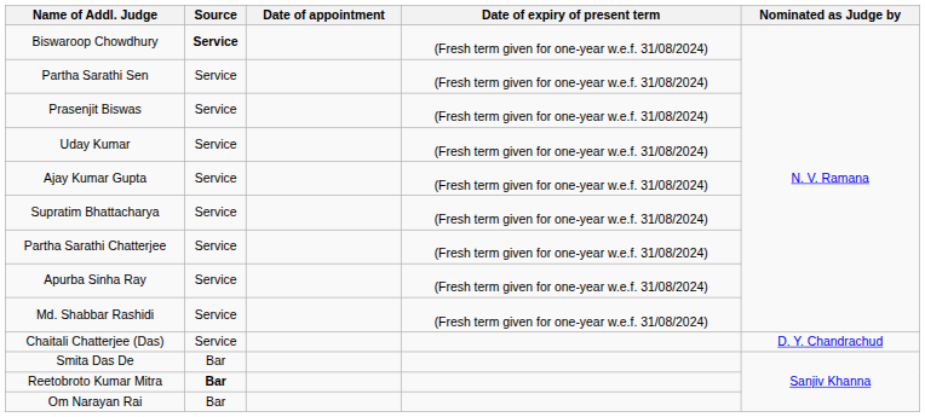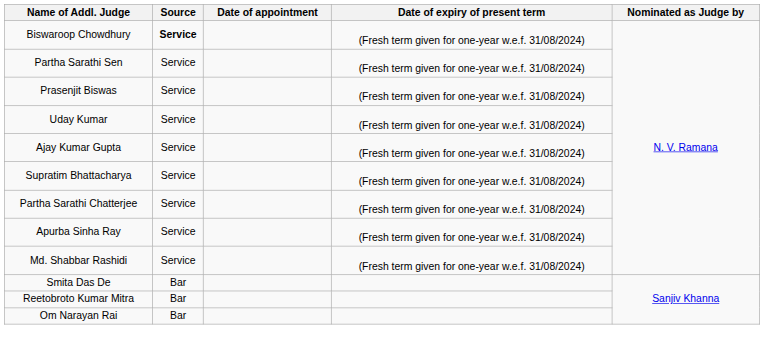 <table class="wikitable sortable static-row-numbers static-row-header" style="text-align:center" width="92%">
 <tr>
 <th>Name of Addl. Judge</th>
 <th>Source</th>
 <th>Date of appointment</th>
 <th>Date of expiry of present term</th>
 <th>Nominated as Judge by</th>
 </tr>
 <tr>
 <td>Biswaroop Chowdhury</td>
 <td><strong>Service</strong></td>
 <td></td>
 <td><br>(Fresh term given for one-year w.e.f. 31/08/2024)</td>
 <td rowspan="9"><a href='#'>N. V. Ramana</a></td>
 </tr>
 <tr>
 <td>Partha Sarathi Sen</td>
 <td>Service</td>
 <td></td>
 <td><br>(Fresh term given for one-year w.e.f. 31/08/2024)</td>
 </tr>
 <tr>
 <td>Prasenjit Biswas</td>
 <td>Service</td>
 <td></td>
 <td><br>(Fresh term given for one-year w.e.f. 31/08/2024)</td>
 </tr>
 <tr>
 <td>Uday Kumar</td>
 <td>Service</td>
 <td></td>
 <td><br>(Fresh term given for one-year w.e.f. 31/08/2024)</td>
 </tr>
 <tr>
 <td>Ajay Kumar Gupta</td>
 <td>Service</td>
 <td></td>
 <td><br>(Fresh term given for one-year w.e.f. 31/08/2024)</td>
 </tr>
 <tr>
 <td>Supratim Bhattacharya</td>
 <td>Service</td>
 <td></td>
 <td><br>(Fresh term given for one-year w.e.f. 31/08/2024)</td>
 </tr>
 <tr>
 <td>Partha Sarathi Chatterjee</td>
 <td>Service</td>
 <td></td>
 <td><br>(Fresh term given for one-year w.e.f. 31/08/2024)</td>
 </tr>
 <tr>
 <td>Apurba Sinha Ray</td>
 <td>Service</td>
 <td></td>
 <td><br>(Fresh term given for one-year w.e.f. 31/08/2024)</td>
 </tr>
 <tr>
 <td>Md. Shabbar Rashidi</td>
 <td>Service</td>
 <td></td>
 <td><br>(Fresh term given for one-year w.e.f. 31/08/2024)</td>
 </tr>
 <tr>
-<td>Chaitali Chatterjee (Das)</td>
-<td>Service</td>
-<td></td>
-<td></td>
-<td><a href='#'>D. Y. Chandrachud</a></td>
-</tr>
-<tr>
 <td>Smita Das De</td>
 <td>Bar</td>
 <td></td>
 <td></td>
 <td rowspan="3"><a href='#'>Sanjiv Khanna</a></td>
 </tr>
 <tr>
 <td>Reetobroto Kumar Mitra</td>
-<td><strong>Bar</strong></td>
+<td>Bar</td>
 <td></td>
 <td></td>
 </tr>
 <tr>
 <td>Om Narayan Rai</td>
 <td>Bar</td>
 <td></td>
 <td></td>
 </tr>
 </table>
